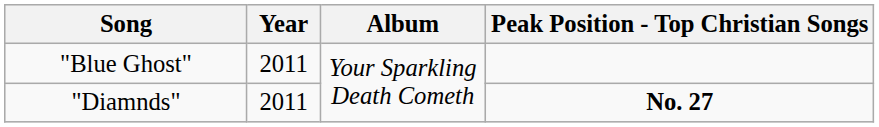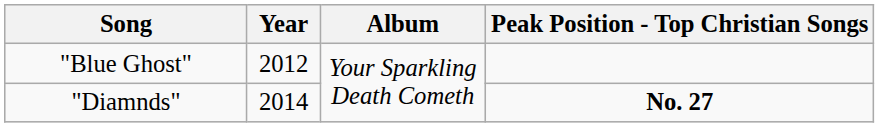 <table class="wikitable">
 <tr>
 <th style="text-align:center; width:150px;">Song</th>
 <th style="text-align:center; width:40px;">Year</th>
 <th style="text-align:center; width:100px;">Album</th>
 <th style="text-align:center;">Peak Position - Top Christian Songs</th>
 </tr>
 <tr style="text-align:center;">
 <td>"Blue Ghost"</td>
-<td>2011</td>
+<td>2012</td>
 <td rowspan="2"><em>Your Sparkling Death Cometh</em></td>
 <td style="text-align:center;"></td>
 </tr>
 <tr style="text-align:center;">
 <td>"Diamnds"</td>
-<td>2011</td>
+<td>2014</td>
 <td><strong>No. 27</strong></td>
 </tr>
 </table>
